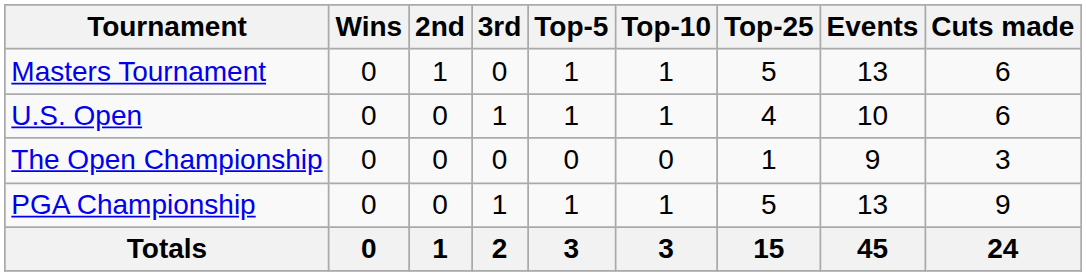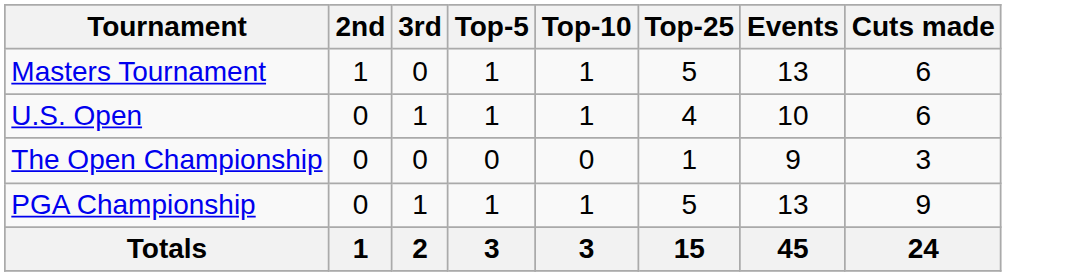 <table class=wikitable style=text-align:center>
 <tr>
 <th>Tournament</th>
-<th>Wins</th>
 <th>2nd</th>
 <th>3rd</th>
 <th>Top-5</th>
 <th>Top-10</th>
 <th>Top-25</th>
 <th>Events</th>
 <th>Cuts made</th>
 </tr>
 <tr>
 <td align=left><a href='#'>Masters Tournament</a></td>
-<td>0</td>
 <td>1</td>
 <td>0</td>
 <td>1</td>
 <td>1</td>
 <td>5</td>
 <td>13</td>
 <td>6</td>
 </tr>
 <tr>
 <td align=left><a href='#'>U.S. Open</a></td>
-<td>0</td>
 <td>0</td>
 <td>1</td>
 <td>1</td>
 <td>1</td>
 <td>4</td>
 <td>10</td>
 <td>6</td>
 </tr>
 <tr>
 <td align=left><a href='#'>The Open Championship</a></td>
 <td>0</td>
 <td>0</td>
 <td>0</td>
 <td>0</td>
-<td>0</td>
 <td>1</td>
 <td>9</td>
 <td>3</td>
 </tr>
 <tr>
 <td align=left><a href='#'>PGA Championship</a></td>
-<td>0</td>
 <td>0</td>
 <td>1</td>
 <td>1</td>
 <td>1</td>
 <td>5</td>
 <td>13</td>
 <td>9</td>
 </tr>
 <tr>
 <th>Totals</th>
-<th>0</th>
 <th>1</th>
 <th>2</th>
 <th>3</th>
 <th>3</th>
 <th>15</th>
 <th>45</th>
 <th>24</th>
 </tr>
 </table>
